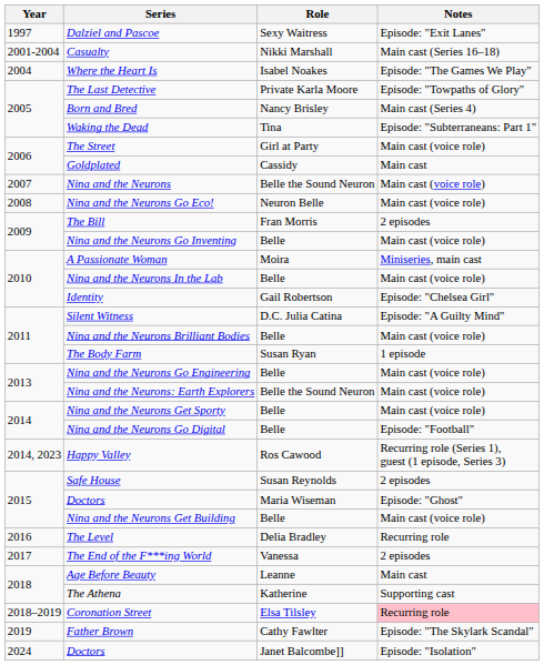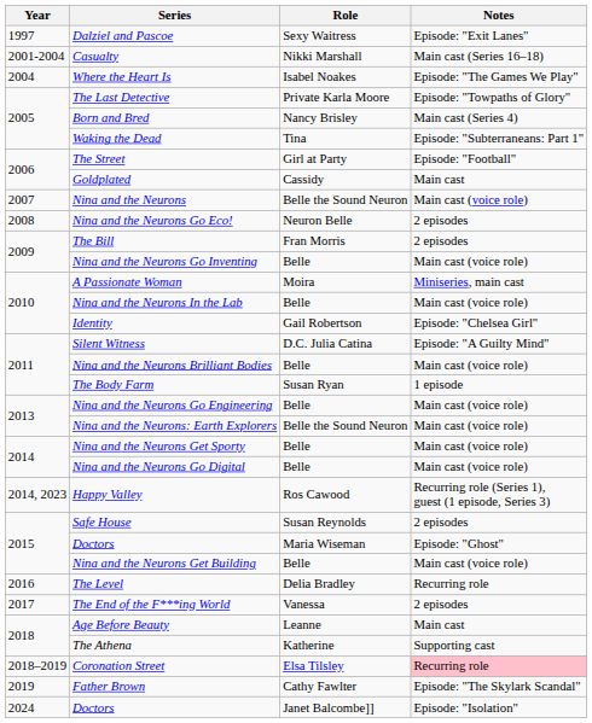 <table class="wikitable sortable">
 <tr>
 <th>Year</th>
 <th>Series</th>
 <th>Role</th>
 <th>Notes</th>
 </tr>
 <tr>
 <td>1997</td>
 <td><em><a href='#'>Dalziel and Pascoe</a></em></td>
 <td>Sexy Waitress</td>
 <td>Episode: "Exit Lanes"</td>
 </tr>
 <tr>
 <td>2001-2004</td>
 <td><em><a href='#'>Casualty</a></em></td>
 <td>Nikki Marshall</td>
 <td>Main cast (Series 16–18)</td>
 </tr>
 <tr>
 <td>2004</td>
 <td><em><a href='#'>Where the Heart Is</a></em></td>
 <td>Isabel Noakes</td>
 <td>Episode: "The Games We Play"</td>
 </tr>
 <tr>
 <td rowspan="3">2005</td>
 <td><em><a href='#'>The Last Detective</a></em></td>
 <td>Private Karla Moore</td>
 <td>Episode: "Towpaths of Glory"</td>
 </tr>
 <tr>
 <td><em><a href='#'>Born and Bred</a></em></td>
 <td>Nancy Brisley</td>
 <td>Main cast (Series 4)</td>
 </tr>
 <tr>
 <td><em><a href='#'>Waking the Dead</a></em></td>
 <td>Tina</td>
 <td>Episode: "Subterraneans: Part 1"</td>
 </tr>
 <tr>
 <td rowspan="2">2006</td>
 <td><em><a href='#'>The Street</a></em></td>
 <td>Girl at Party</td>
-<td>Main cast (voice role)</td>
+<td>Episode: "Football"</td>
 </tr>
 <tr>
 <td><em><a href='#'>Goldplated</a></em></td>
 <td>Cassidy</td>
 <td>Main cast</td>
 </tr>
 <tr>
 <td>2007</td>
 <td><em><a href='#'>Nina and the Neurons</a></em></td>
 <td>Belle the Sound Neuron</td>
 <td>Main cast (<a href='#'>voice role</a>)</td>
 </tr>
 <tr>
 <td>2008</td>
 <td><em><a href='#'>Nina and the Neurons Go Eco!</a></em></td>
 <td>Neuron Belle</td>
-<td>Main cast (voice role)</td>
+<td>2 episodes</td>
 </tr>
 <tr>
 <td rowspan="2">2009</td>
 <td><em><a href='#'>The Bill</a></em></td>
 <td>Fran Morris</td>
 <td>2 episodes</td>
 </tr>
 <tr>
 <td><em><a href='#'>Nina and the Neurons Go Inventing</a></em></td>
 <td>Belle</td>
 <td>Main cast (voice role)</td>
 </tr>
 <tr>
 <td rowspan="3">2010</td>
 <td><em><a href='#'>A Passionate Woman</a></em></td>
 <td>Moira</td>
 <td><a href='#'>Miniseries</a>, main cast</td>
 </tr>
 <tr>
 <td><em><a href='#'>Nina and the Neurons In the Lab</a></em></td>
 <td>Belle</td>
 <td>Main cast (voice role)</td>
 </tr>
 <tr>
 <td><em><a href='#'>Identity</a></em></td>
 <td>Gail Robertson</td>
 <td>Episode: "Chelsea Girl"</td>
 </tr>
 <tr>
 <td rowspan="3">2011</td>
 <td><em><a href='#'>Silent Witness</a></em></td>
 <td>D.C. Julia Catina</td>
 <td>Episode: "A Guilty Mind"</td>
 </tr>
 <tr>
 <td><em><a href='#'>Nina and the Neurons Brilliant Bodies</a></em></td>
 <td>Belle</td>
 <td>Main cast (voice role)</td>
 </tr>
 <tr>
 <td><em><a href='#'>The Body Farm</a></em></td>
 <td>Susan Ryan</td>
 <td>1 episode</td>
 </tr>
 <tr>
 <td rowspan="2">2013</td>
 <td><em><a href='#'>Nina and the Neurons Go Engineering</a></em></td>
 <td>Belle</td>
 <td>Main cast (voice role)</td>
 </tr>
 <tr>
 <td><em><a href='#'>Nina and the Neurons: Earth Explorers</a></em></td>
 <td>Belle the Sound Neuron</td>
 <td>Main cast (voice role)</td>
 </tr>
 <tr>
 <td rowspan="2">2014</td>
 <td><em><a href='#'>Nina and the Neurons Get Sporty</a></em></td>
 <td>Belle</td>
 <td>Main cast (voice role)</td>
 </tr>
 <tr>
 <td><em><a href='#'>Nina and the Neurons Go Digital</a></em></td>
 <td>Belle</td>
-<td>Episode: "Football"</td>
+<td>Main cast (voice role)</td>
 </tr>
 <tr>
 <td>2014, 2023</td>
 <td><em><a href='#'>Happy Valley</a></em></td>
 <td>Ros Cawood</td>
 <td>Recurring role (Series 1),<br>guest (1 episode, Series 3)</td>
 </tr>
 <tr>
 <td rowspan="3">2015</td>
 <td><em><a href='#'>Safe House</a></em></td>
 <td>Susan Reynolds</td>
 <td>2 episodes</td>
 </tr>
 <tr>
 <td><em><a href='#'>Doctors</a></em></td>
 <td>Maria Wiseman</td>
 <td>Episode: "Ghost"</td>
 </tr>
 <tr>
 <td><em><a href='#'>Nina and the Neurons Get Building</a></em></td>
 <td>Belle</td>
 <td>Main cast (voice role)</td>
 </tr>
 <tr>
 <td>2016</td>
 <td><em><a href='#'>The Level</a></em></td>
 <td>Delia Bradley</td>
 <td>Recurring role</td>
 </tr>
 <tr>
 <td>2017</td>
 <td><em><a href='#'>The End of the F***ing World</a></em></td>
 <td>Vanessa</td>
 <td>2 episodes</td>
 </tr>
 <tr>
 <td rowspan="2">2018</td>
 <td><em><a href='#'>Age Before Beauty</a></em></td>
 <td>Leanne</td>
 <td>Main cast</td>
 </tr>
 <tr>
 <td><em>The Athena</em></td>
 <td>Katherine</td>
 <td>Supporting cast</td>
 </tr>
 <tr>
 <td>2018–2019</td>
 <td><em><a href='#'>Coronation Street</a></em></td>
 <td><a href='#'>Elsa Tilsley</a></td>
 <td style="background: pink;">Recurring role</td>
 </tr>
 <tr>
 <td>2019</td>
 <td><em><a href='#'>Father Brown</a></em></td>
 <td>Cathy Fawlter</td>
 <td>Episode: "The Skylark Scandal"</td>
 </tr>
 <tr>
 <td>2024</td>
 <td><em><a href='#'>Doctors</a></em></td>
 <td List of Doctors characters introduced in 2024#Janet Balcombe>Janet Balcombe]]</td>
 <td>Episode: "Isolation"</td>
 </tr>
 </table>
